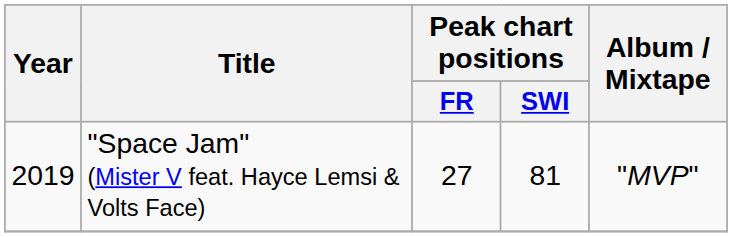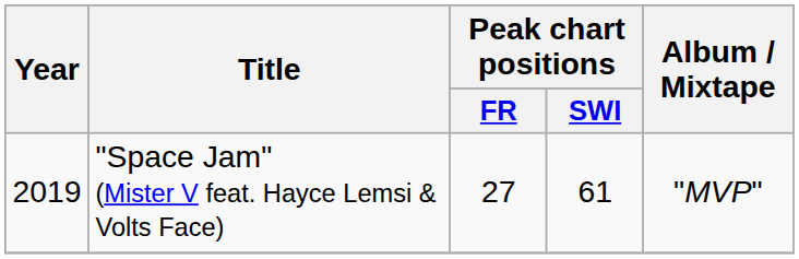 <table class="wikitable">
 <tr>
 <th rowspan="2" style="text-align:center; width:10px;">Year</th>
 <th rowspan="2" style="text-align:center; width:180px;">Title</th>
 <th scope="col" colspan="2">Peak chart positions</th>
 <th rowspan="2" style="text-align:center; width:70px;">Album / Mixtape</th>
 </tr>
 <tr>
 <th scope="col" style="width:3em;font-size:90%;"><a href='#'>FR</a><br></th>
 <th scope="col" style="width:3em;font-size:90%;"><a href='#'>SWI</a><br></th>
 </tr>
 <tr>
 <td style="text-align:center;">2019</td>
 <td>"Space Jam"<br><small>(<a href='#'>Mister V</a> feat. Hayce Lemsi & Volts Face)</small></td>
 <td style="text-align:center;">27</td>
-<td style="text-align:center;">81</td>
+<td style="text-align:center;">61</td>
 <td style="text-align:center;">"<em>MVP</em>"</td>
 </tr>
 <tr>
 </tr>
 </table>
